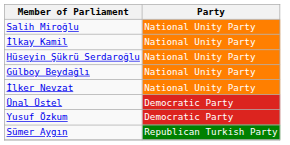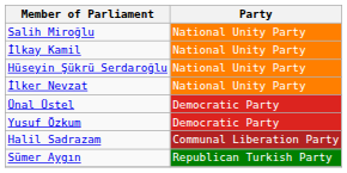 <table class="wikitable">
 <tr>
 <th>Member of Parliament</th>
 <th>Party</th>
 </tr>
 <tr>
 <td><a href='#'>Salih Miroğlu</a></td>
 <td style="background:#FF7F00; color:white">National Unity Party</td>
 </tr>
 <tr>
 <td><a href='#'>İlkay Kamil</a></td>
 <td style="background:#FF7F00; color:white">National Unity Party</td>
 </tr>
 <tr>
 <td><a href='#'>Hüseyin Şükrü Serdaroğlu</a></td>
 <td style="background:#FF7F00; color:white">National Unity Party</td>
 </tr>
 <tr>
-<td><a href='#'>Gülboy Beydağlı</a></td>
-<td style="background:#FF7F00; color:white">National Unity Party</td>
-</tr>
-<tr>
 <td><a href='#'>İlker Nevzat</a></td>
 <td style="background:#FF7F00; color:white">National Unity Party</td>
 </tr>
 <tr>
 <td><a href='#'>Ünal Üstel</a></td>
 <td style="background:#DC241f; color:white">Democratic Party</td>
 </tr>
 <tr>
 <td><a href='#'>Yusuf Özkum</a></td>
 <td style="background:#DC241f; color:white">Democratic Party</td>
 </tr>
 <tr>
+<td><a href='#'>Halil Sadrazam</a></td>
+<td style="background:#B22222; color:white">Communal Liberation Party</td>
+</tr>
+<tr>
 <td><a href='#'>Sümer Aygın</a></td>
 <td style="background:#008000; color:white">Republican Turkish Party</td>
 </tr>
 <tr>
 </tr>
 </table>
